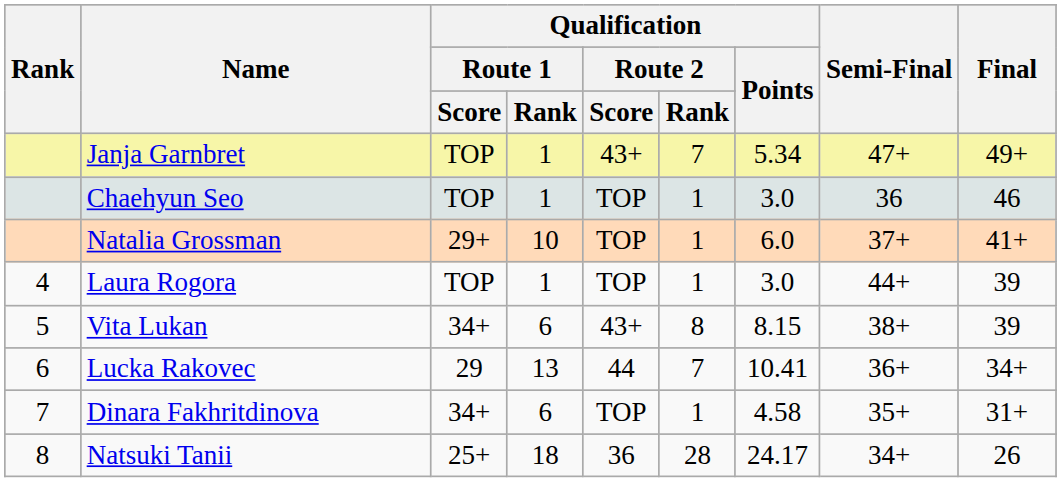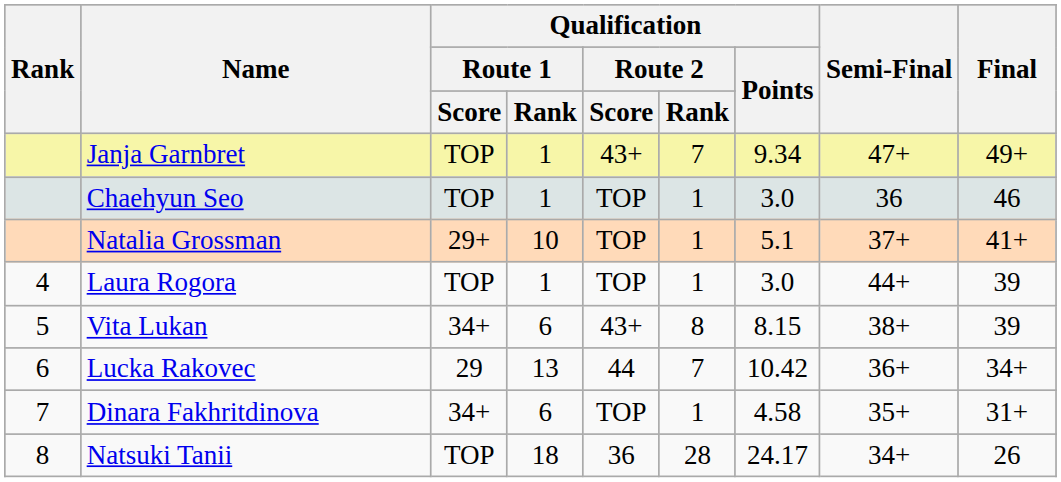 <table class="wikitable sortable" style="text-align:center">
 <tr>
 <th rowspan="3">Rank</th>
 <th rowspan="3" width="200">Name</th>
 <th colspan="5">Qualification</th>
 <th rowspan="3">Semi-Final</th>
 <th rowspan="3" width="50">Final</th>
 </tr>
 <tr>
 <th colspan="2">Route 1</th>
 <th colspan="2">Route 2</th>
 <th rowspan="2">Points</th>
 </tr>
 <tr>
 <th colspan="1" rowspan="1">Score</th>
 <th colspan="1" rowspan="1">Rank</th>
 <th colspan="1" rowspan="1">Score</th>
 <th colspan="1" rowspan="1">Rank</th>
 </tr>
 <tr bgcolor="#F7F6A8">
 <td></td>
 <td align="left"> <a href='#'>Janja Garnbret</a></td>
 <td>TOP</td>
 <td>1</td>
 <td>43+</td>
 <td>7</td>
-<td>5.34</td>
+<td>9.34</td>
 <td>47+</td>
 <td>49+</td>
 </tr>
 <tr bgcolor="#DCE5E5">
 <td></td>
 <td align="left"> <a href='#'>Chaehyun Seo</a></td>
 <td>TOP</td>
 <td>1</td>
 <td>TOP</td>
 <td>1</td>
 <td>3.0</td>
 <td>36</td>
 <td>46</td>
 </tr>
 <tr bgcolor="#FFDAB9">
 <td></td>
 <td align="left"> <a href='#'>Natalia Grossman</a></td>
 <td>29+</td>
 <td>10</td>
 <td>TOP</td>
 <td>1</td>
-<td>6.0</td>
+<td>5.1</td>
 <td>37+</td>
 <td>41+</td>
 </tr>
 <tr>
 <td>4</td>
 <td align="left"> <a href='#'>Laura Rogora</a></td>
 <td>TOP</td>
 <td>1</td>
 <td>TOP</td>
 <td>1</td>
 <td>3.0</td>
 <td>44+</td>
 <td>39</td>
 </tr>
 <tr>
 <td>5</td>
 <td align="left"> <a href='#'>Vita Lukan</a></td>
 <td>34+</td>
 <td>6</td>
 <td>43+</td>
 <td>8</td>
 <td>8.15</td>
 <td>38+</td>
 <td>39</td>
 </tr>
 <tr>
 <td>6</td>
 <td align="left"> <a href='#'>Lucka Rakovec</a></td>
 <td>29</td>
 <td>13</td>
 <td>44</td>
 <td>7</td>
-<td>10.41</td>
+<td>10.42</td>
 <td>36+</td>
 <td>34+</td>
 </tr>
 <tr>
 <td>7</td>
 <td align="left"> <a href='#'>Dinara Fakhritdinova</a></td>
 <td>34+</td>
 <td>6</td>
 <td>TOP</td>
 <td>1</td>
 <td>4.58</td>
 <td>35+</td>
 <td>31+</td>
 </tr>
 <tr>
 <td>8</td>
 <td align="left"> <a href='#'>Natsuki Tanii</a></td>
-<td>25+</td>
+<td>TOP</td>
 <td>18</td>
 <td>36</td>
 <td>28</td>
 <td>24.17</td>
 <td>34+</td>
 <td>26</td>
 </tr>
 </table>
